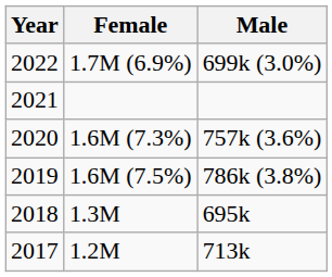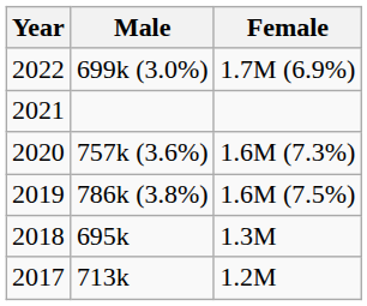 <table class="wikitable" | style="float:right; padding: 20px;">
 <tr>
 <th>Year</th>
+<th>Male</th>
 <th>Female</th>
-<th>Male</th>
 </tr>
 <tr>
 <td>2022</td>
+<td>699k (3.0%)</td>
 <td>1.7M (6.9%)</td>
-<td>699k (3.0%)</td>
 </tr>
 <tr>
 <td>2021</td>
 <td></td>
 <td></td>
 </tr>
 <tr>
 <td>2020</td>
+<td>757k (3.6%)</td>
 <td>1.6M (7.3%)</td>
-<td>757k (3.6%)</td>
 </tr>
 <tr>
 <td>2019</td>
+<td>786k (3.8%)</td>
 <td>1.6M (7.5%)</td>
-<td>786k (3.8%)</td>
 </tr>
 <tr>
 <td>2018</td>
+<td>695k</td>
 <td>1.3M</td>
-<td>695k</td>
 </tr>
 <tr>
 <td>2017</td>
+<td>713k</td>
 <td>1.2M</td>
-<td>713k</td>
 </tr>
 </table>
